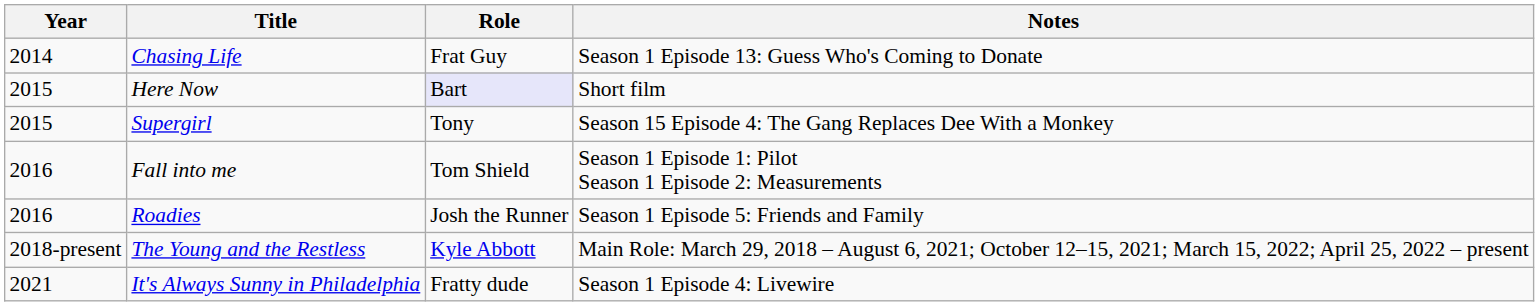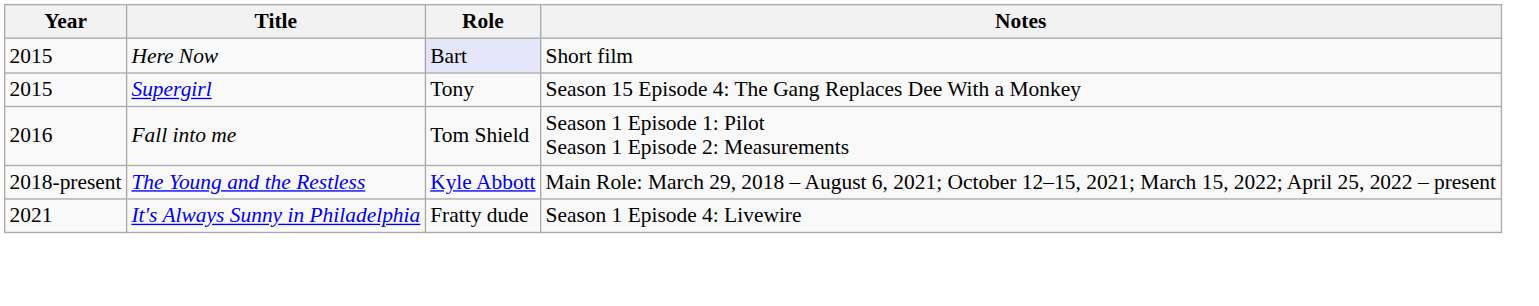 <table class="wikitable sortable">
 <tr>
 <th>Year</th>
 <th>Title</th>
 <th>Role</th>
 <th class="unsortable">Notes</th>
-</tr>
-<tr>
-<td>2014</td>
-<td><em><a href='#'>Chasing Life</a></em></td>
-<td>Frat Guy</td>
-<td>Season 1 Episode 13: Guess Who's Coming to Donate</td>
 </tr>
 <tr>
 <td>2015</td>
 <td><em>Here Now</em></td>
 <td style="background: lavender;">Bart</td>
 <td>Short film</td>
 </tr>
 <tr>
 <td>2015</td>
 <td><em><a href='#'>Supergirl</a></em></td>
 <td>Tony</td>
 <td>Season 15 Episode 4: The Gang Replaces Dee With a Monkey</td>
 </tr>
 <tr>
 <td>2016</td>
 <td><em>Fall into me</em></td>
 <td>Tom Shield</td>
 <td>Season 1 Episode 1: Pilot<br>Season 1 Episode 2: Measurements</td>
 </tr>
 <tr>
-<td>2016</td>
-<td><em><a href='#'>Roadies</a></em></td>
-<td>Josh the Runner</td>
-<td>Season 1 Episode 5: Friends and Family</td>
-</tr>
-<tr>
 <td>2018-present</td>
 <td><em><a href='#'>The Young and the Restless</a></em></td>
 <td><a href='#'>Kyle Abbott</a></td>
 <td>Main Role: March 29, 2018 – August 6, 2021; October 12–15, 2021; March 15, 2022; April 25, 2022 – present</td>
 </tr>
 <tr>
 <td>2021</td>
 <td><em><a href='#'>It's Always Sunny in Philadelphia</a></em></td>
 <td>Fratty dude</td>
 <td>Season 1 Episode 4: Livewire</td>
 </tr>
 </table>
